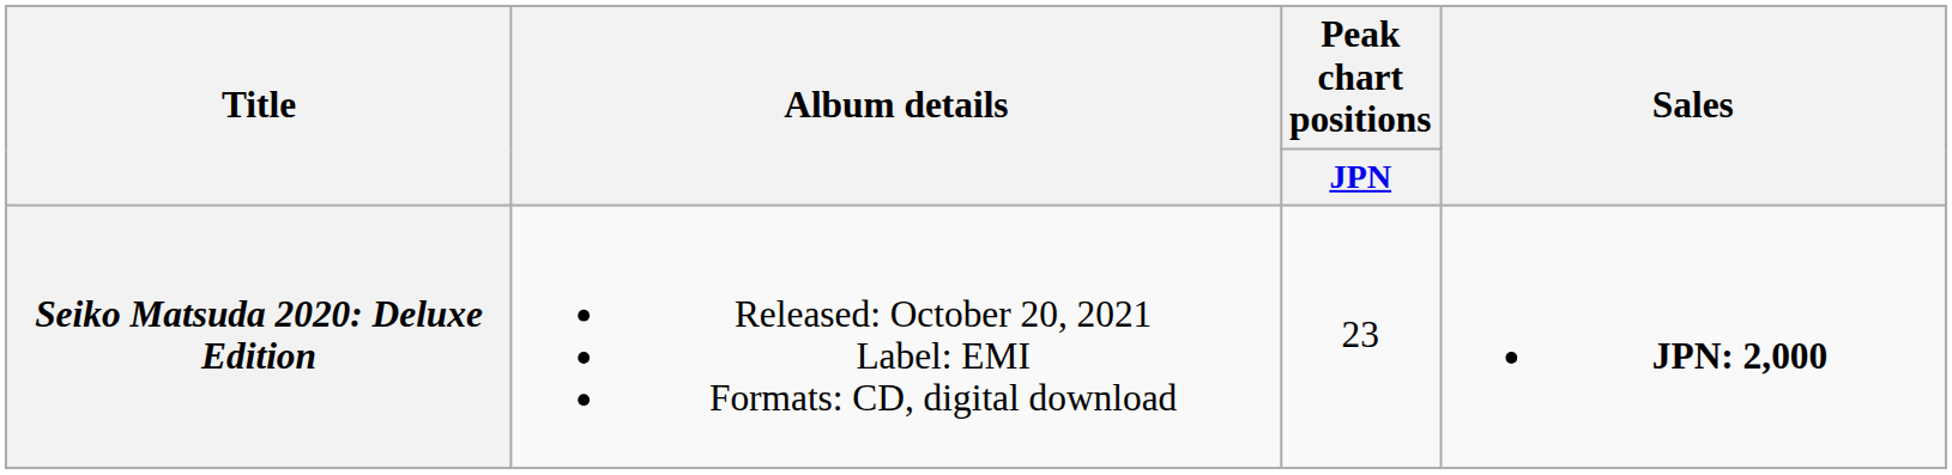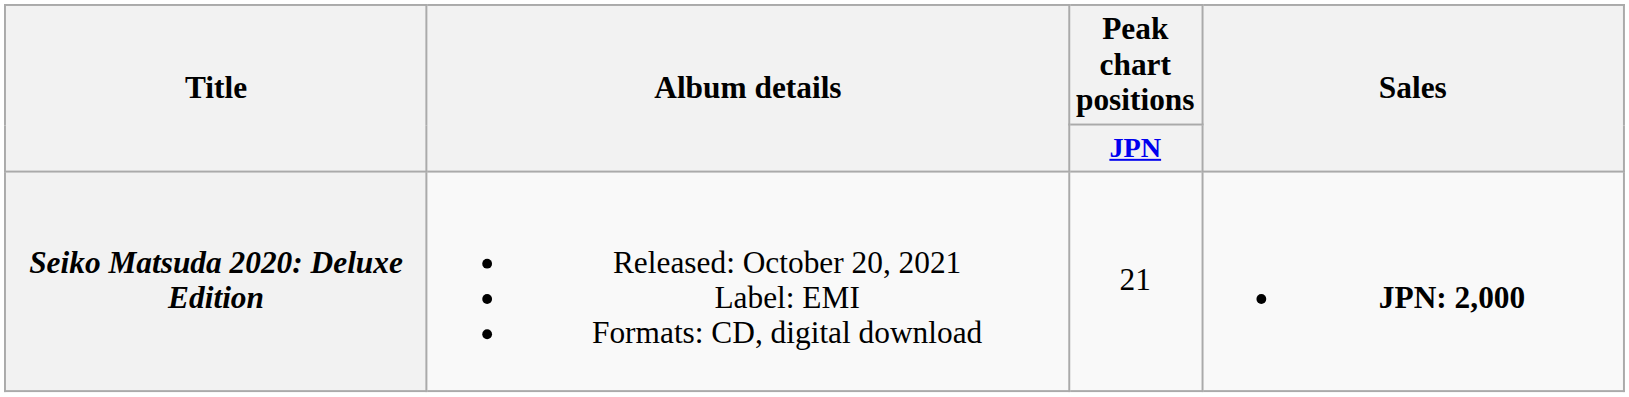 <table class="wikitable plainrowheaders" style="text-align:center;" border="1">
 <tr>
 <th scope="col" rowspan="2" style="width:13em;">Title</th>
 <th scope="col" rowspan="2" style="width:20em;">Album details</th>
 <th scope="col" colspan="1">Peak chart positions</th>
 <th scope="col" rowspan="2" style="width:13em;">Sales</th>
 </tr>
 <tr>
 <th scope="col" style="width:2.5em;font-size:90%;"><a href='#'>JPN</a></th>
 </tr>
 <tr>
 <th scope="row"><em>Seiko Matsuda 2020: Deluxe Edition</em></th>
 <td><br><ul><li>Released: October 20, 2021</li><li>Label: EMI</li><li>Formats: CD, digital download</li></ul></td>
-<td>23</td>
+<td>21</td>
 <td><strong><br><ul><li>JPN: 2,000</li></ul></strong></td>
 </tr>
 </table>
